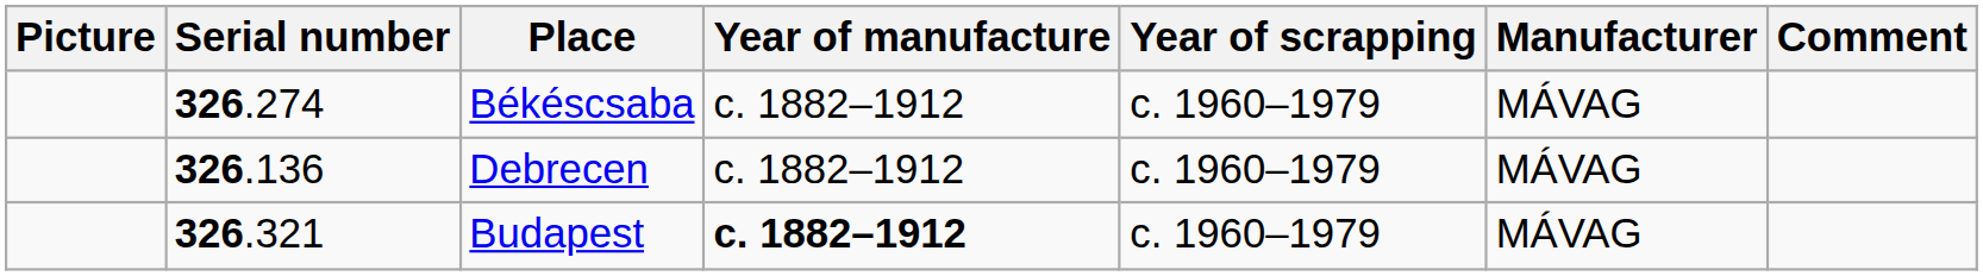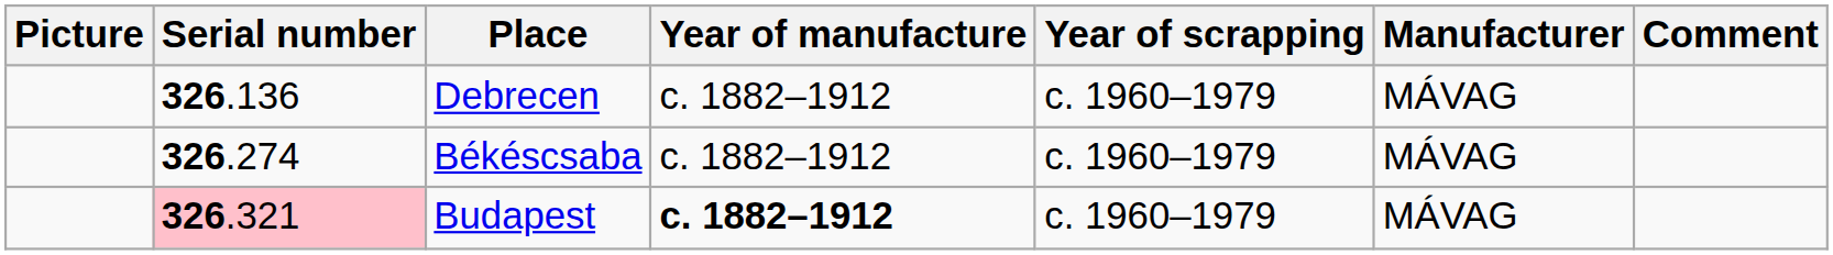 <table class=wikitable>
 <tr>
 <th bgcolor="#CEDFF2">Picture</th>
 <th bgcolor="#CEDFF2">Serial number</th>
 <th bgcolor="#CEDFF2">Place</th>
 <th bgcolor="#CEDFF2">Year of manufacture</th>
 <th bgcolor="#CEDFF2">Year of scrapping</th>
 <th bgcolor="#CEDFF2">Manufacturer</th>
 <th bgcolor="#CEDFF2">Comment</th>
 </tr>
 <tr>
 <td></td>
+<td><strong>326</strong>.136</td>
+<td><a href='#'>Debrecen</a></td>
+<td>c. 1882–1912</td>
+<td>c. 1960–1979</td>
+<td>MÁVAG</td>
+<td><small></small></td>
+</tr>
+<tr>
+<td></td>
 <td><strong>326</strong>.274</td>
 <td><a href='#'>Békéscsaba</a></td>
 <td>c. 1882–1912</td>
 <td>c. 1960–1979</td>
 <td>MÁVAG</td>
 <td><small></small></td>
 </tr>
 <tr>
 <td></td>
-<td><strong>326</strong>.136</td>
-<td><a href='#'>Debrecen</a></td>
-<td>c. 1882–1912</td>
-<td>c. 1960–1979</td>
-<td>MÁVAG</td>
-<td><small></small></td>
-</tr>
-<tr>
-<td></td>
-<td><strong>326</strong>.321</td>
+<td style="background: pink;"><strong>326</strong>.321</td>
 <td><a href='#'>Budapest</a></td>
 <td><strong>c. 1882–1912</strong></td>
 <td>c. 1960–1979</td>
 <td>MÁVAG</td>
 <td><small></small></td>
 </tr>
 </table>
